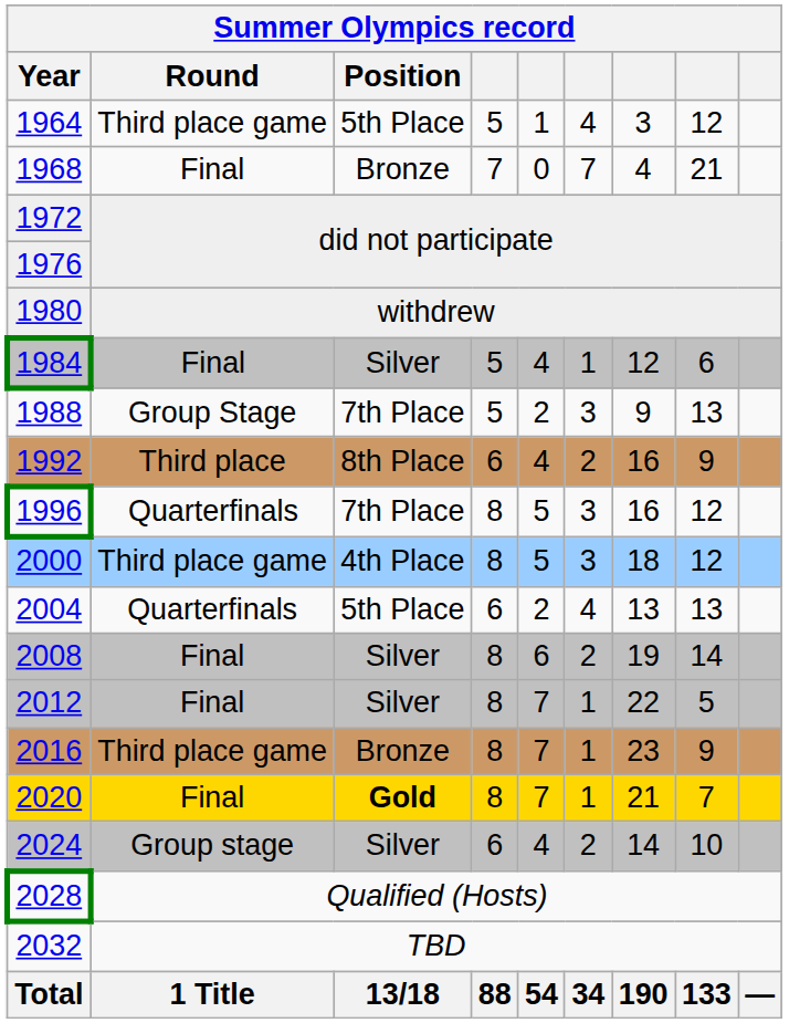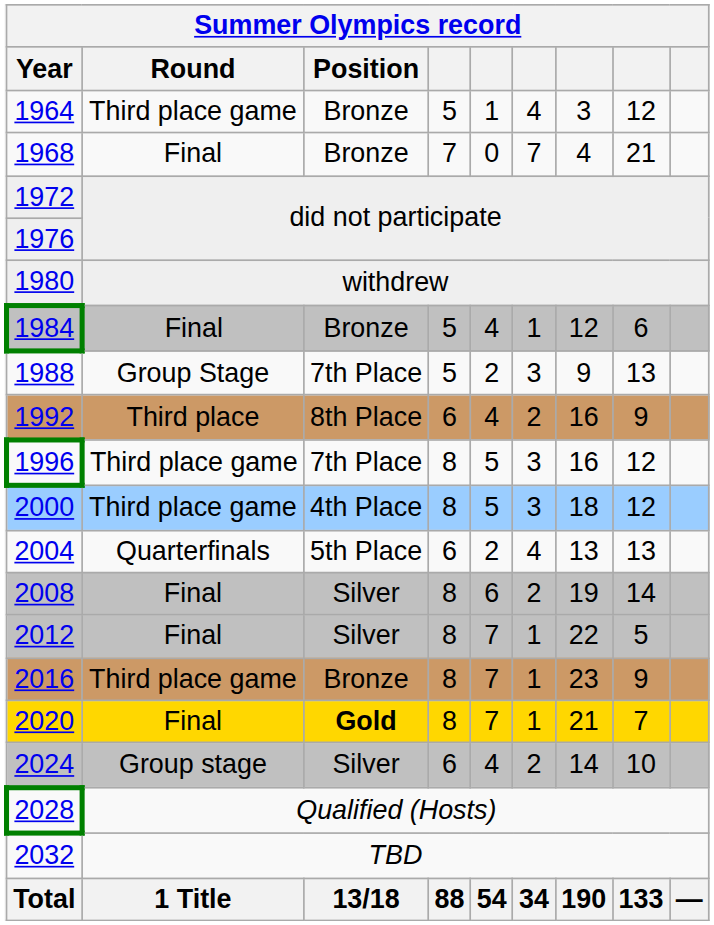 <table class="wikitable" style="text-align: center;">
 <tr>
 <th colspan=9><a href='#'>Summer Olympics record</a></th>
 </tr>
 <tr>
 <th>Year</th>
 <th>Round</th>
 <th>Position</th>
 <th></th>
 <th></th>
 <th></th>
 <th></th>
 <th></th>
 <th></th>
 </tr>
 <tr>
 <td> <a href='#'>1964</a></td>
 <td>Third place game</td>
-<td>5th Place</td>
+<td>Bronze</td>
 <td>5</td>
 <td>1</td>
 <td>4</td>
 <td>3</td>
 <td>12</td>
 <td></td>
 </tr>
 <tr>
 <td> <a href='#'>1968</a></td>
 <td>Final</td>
 <td>Bronze</td>
 <td>7</td>
 <td>0</td>
 <td>7</td>
 <td>4</td>
 <td>21</td>
 <td></td>
 </tr>
 <tr style="background:#efefef">
 <td> <a href='#'>1972</a></td>
 <td colspan=8 rowspan=2>did not participate</td>
 </tr>
 <tr style="background:#efefef">
 <td> <a href='#'>1976</a></td>
 </tr>
 <tr style="background:#efefef">
 <td> <a href='#'>1980</a></td>
 <td colspan=8 rowspan=1 align=center>withdrew</td>
 </tr>
 <tr bgcolor=silver>
 <td style="border: 3px solid green"> <a href='#'>1984</a></td>
 <td>Final</td>
-<td>Silver</td>
+<td>Bronze</td>
 <td>5</td>
 <td>4</td>
 <td>1</td>
 <td>12</td>
 <td>6</td>
 <td></td>
 </tr>
 <tr>
 <td> <a href='#'>1988</a></td>
 <td>Group Stage</td>
 <td>7th Place</td>
 <td>5</td>
 <td>2</td>
 <td>3</td>
 <td>9</td>
 <td>13</td>
 <td></td>
 </tr>
 <tr bgcolor=cc9966>
 <td> <a href='#'>1992</a></td>
 <td>Third place</td>
 <td>8th Place</td>
 <td>6</td>
 <td>4</td>
 <td>2</td>
 <td>16</td>
 <td>9</td>
 <td></td>
 </tr>
 <tr>
 <td style="border: 3px solid green"> <a href='#'>1996</a></td>
-<td>Quarterfinals</td>
+<td>Third place game</td>
 <td>7th Place</td>
 <td>8</td>
 <td>5</td>
 <td>3</td>
 <td>16</td>
 <td>12</td>
 <td></td>
 </tr>
 <tr bgcolor=#9acdff>
 <td> <a href='#'>2000</a></td>
 <td>Third place game</td>
 <td>4th Place</td>
 <td>8</td>
 <td>5</td>
 <td>3</td>
 <td>18</td>
 <td>12</td>
 <td></td>
 </tr>
 <tr>
 <td> <a href='#'>2004</a></td>
 <td>Quarterfinals</td>
 <td>5th Place</td>
 <td>6</td>
 <td>2</td>
 <td>4</td>
 <td>13</td>
 <td>13</td>
 <td></td>
 </tr>
 <tr bgcolor=silver>
 <td> <a href='#'>2008</a></td>
 <td>Final</td>
 <td>Silver</td>
 <td>8</td>
 <td>6</td>
 <td>2</td>
 <td>19</td>
 <td>14</td>
 <td></td>
 </tr>
 <tr bgcolor=silver>
 <td> <a href='#'>2012</a></td>
 <td>Final</td>
 <td>Silver</td>
 <td>8</td>
 <td>7</td>
 <td>1</td>
 <td>22</td>
 <td>5</td>
 <td></td>
 </tr>
 <tr bgcolor=cc9966>
 <td> <a href='#'>2016</a></td>
 <td>Third place game</td>
 <td>Bronze</td>
 <td>8</td>
 <td>7</td>
 <td>1</td>
 <td>23</td>
 <td>9</td>
 <td></td>
 </tr>
 <tr bgcolor=gold>
 <td> <a href='#'>2020</a></td>
 <td>Final</td>
 <td><strong>Gold</strong></td>
 <td>8</td>
 <td>7</td>
 <td>1</td>
 <td>21</td>
 <td>7</td>
 <td></td>
 </tr>
 <tr bgcolor=silver>
 <td> <a href='#'>2024</a></td>
 <td>Group stage</td>
 <td>Silver</td>
 <td>6</td>
 <td>4</td>
 <td>2</td>
 <td>14</td>
 <td>10</td>
 <td></td>
 </tr>
 <tr>
 <td style="border: 3px solid green"> <a href='#'>2028</a></td>
 <td colspan=8><em>Qualified (Hosts)</em></td>
 </tr>
 <tr>
 <td> <a href='#'>2032</a></td>
 <td colspan=8><em>TBD</em></td>
 </tr>
 <tr>
 <th>Total</th>
 <th>1 Title</th>
 <th>13/18</th>
 <th>88</th>
 <th>54</th>
 <th>34</th>
 <th>190</th>
 <th>133</th>
 <th>—</th>
 </tr>
 </table>
